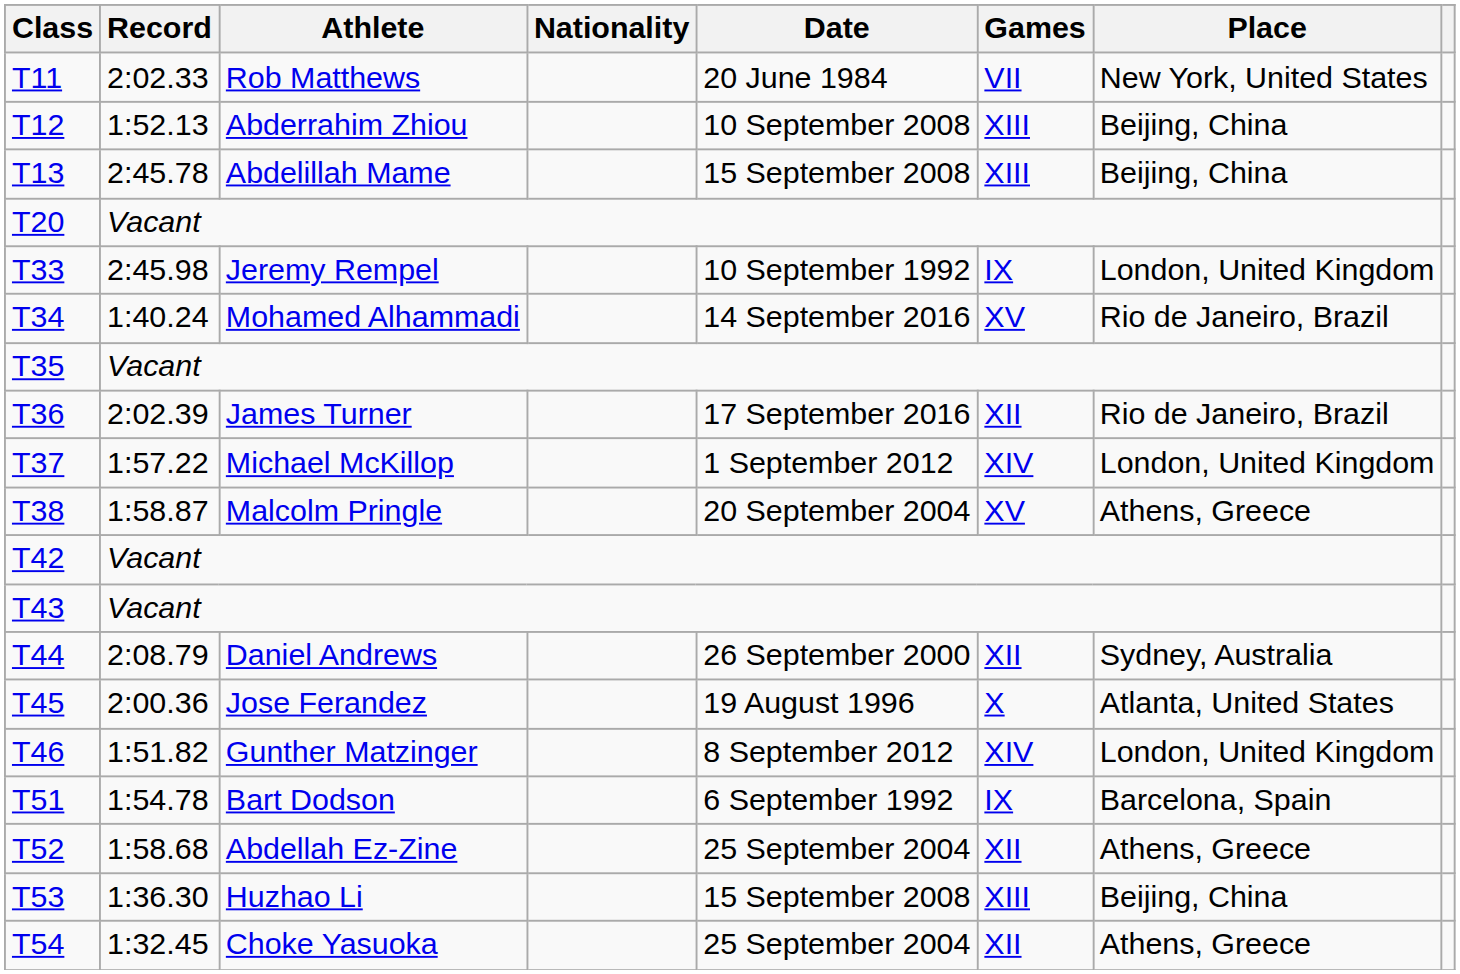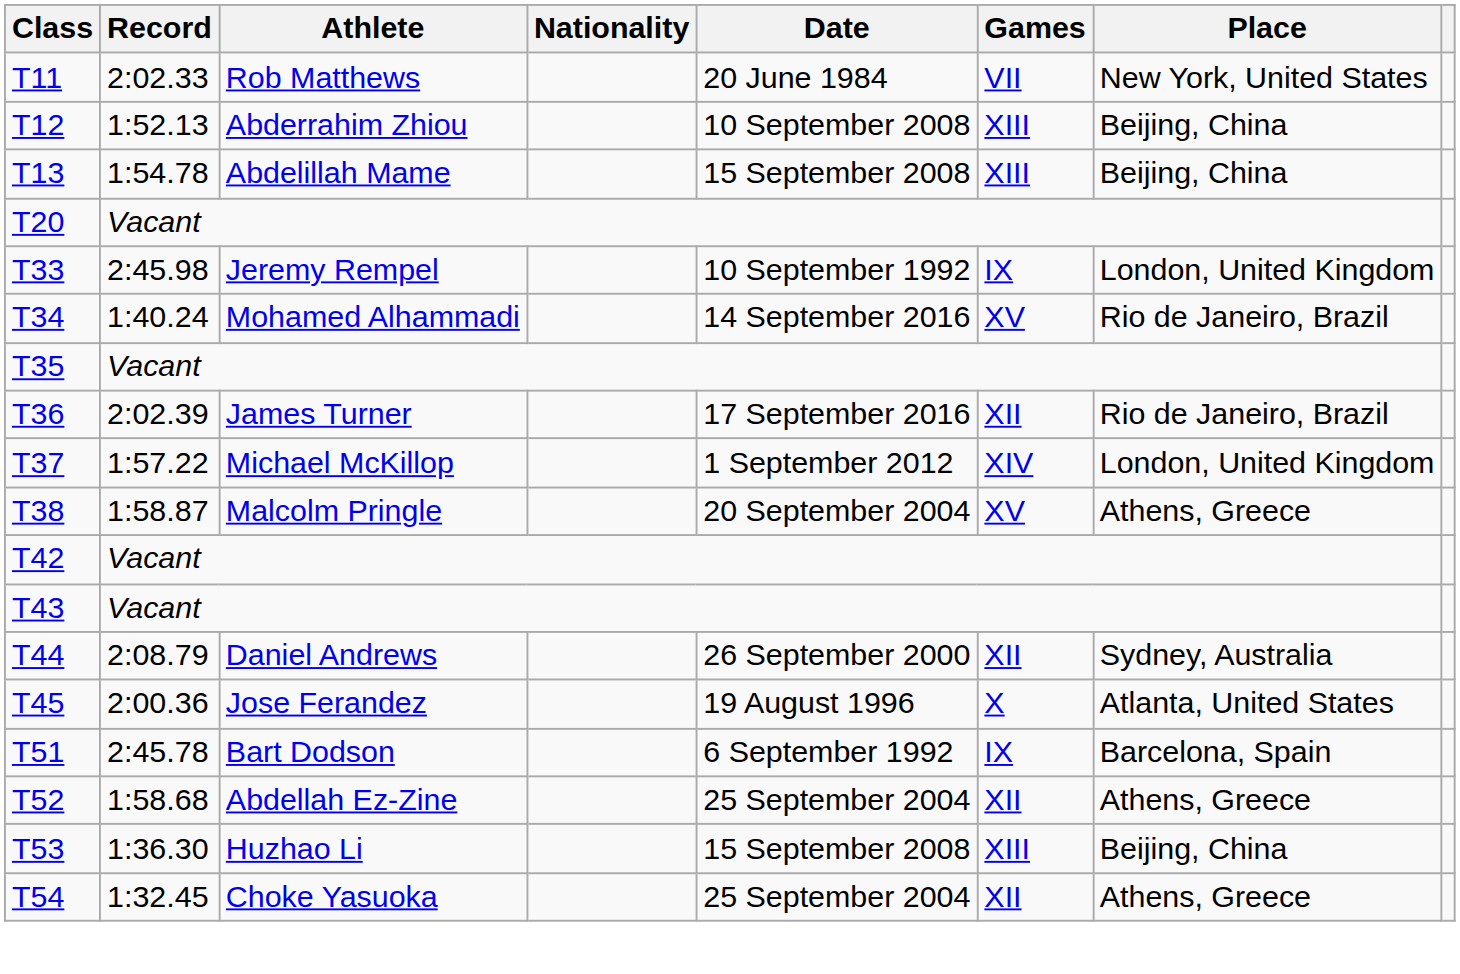 <table class="wikitable">
 <tr>
 <th>Class</th>
 <th>Record</th>
 <th>Athlete</th>
 <th>Nationality</th>
 <th>Date</th>
 <th>Games</th>
 <th>Place</th>
 <th></th>
 </tr>
 <tr>
 <td><a href='#'>T11</a></td>
 <td>2:02.33</td>
 <td><a href='#'>Rob Matthews</a></td>
 <td></td>
 <td>20 June 1984</td>
 <td><a href='#'>VII</a></td>
 <td>New York, United States</td>
 <td></td>
 </tr>
 <tr>
 <td><a href='#'>T12</a></td>
 <td>1:52.13</td>
 <td><a href='#'>Abderrahim Zhiou</a></td>
 <td></td>
 <td>10 September 2008</td>
 <td><a href='#'>XIII</a></td>
 <td>Beijing, China</td>
 <td></td>
 </tr>
 <tr>
 <td><a href='#'>T13</a></td>
-<td>2:45.78</td>
+<td>1:54.78</td>
 <td><a href='#'>Abdelillah Mame</a></td>
 <td></td>
 <td>15 September 2008</td>
 <td><a href='#'>XIII</a></td>
 <td>Beijing, China</td>
 <td></td>
 </tr>
 <tr>
 <td><a href='#'>T20</a></td>
 <td colspan="6"><em>Vacant</em></td>
 <td></td>
 </tr>
 <tr>
 <td><a href='#'>T33</a></td>
 <td>2:45.98</td>
 <td><a href='#'>Jeremy Rempel</a></td>
 <td></td>
 <td>10 September 1992</td>
 <td><a href='#'>IX</a></td>
 <td>London, United Kingdom</td>
 <td></td>
 </tr>
 <tr>
 <td><a href='#'>T34</a></td>
 <td>1:40.24</td>
 <td><a href='#'>Mohamed Alhammadi</a></td>
 <td></td>
 <td>14 September 2016</td>
 <td><a href='#'>XV</a></td>
 <td>Rio de Janeiro, Brazil</td>
 <td></td>
 </tr>
 <tr>
 <td><a href='#'>T35</a></td>
 <td colspan="6"><em>Vacant</em></td>
 <td></td>
 </tr>
 <tr>
 <td><a href='#'>T36</a></td>
 <td>2:02.39</td>
 <td><a href='#'>James Turner</a></td>
 <td></td>
 <td>17 September 2016</td>
 <td><a href='#'>XII</a></td>
 <td>Rio de Janeiro, Brazil</td>
 <td></td>
 </tr>
 <tr>
 <td><a href='#'>T37</a></td>
 <td>1:57.22</td>
 <td><a href='#'>Michael McKillop</a></td>
 <td></td>
 <td>1 September 2012</td>
 <td><a href='#'>XIV</a></td>
 <td>London, United Kingdom</td>
 <td></td>
 </tr>
 <tr>
 <td><a href='#'>T38</a></td>
 <td>1:58.87</td>
 <td><a href='#'>Malcolm Pringle</a></td>
 <td></td>
 <td>20 September 2004</td>
 <td><a href='#'>XV</a></td>
 <td>Athens, Greece</td>
 <td></td>
 </tr>
 <tr>
 <td><a href='#'>T42</a></td>
 <td colspan="6"><em>Vacant</em></td>
 <td></td>
 </tr>
 <tr>
 <td><a href='#'>T43</a></td>
 <td colspan="6"><em>Vacant</em></td>
 <td></td>
 </tr>
 <tr>
 <td><a href='#'>T44</a></td>
 <td>2:08.79</td>
 <td><a href='#'>Daniel Andrews</a></td>
 <td></td>
 <td>26 September 2000</td>
 <td><a href='#'>XII</a></td>
 <td>Sydney, Australia</td>
 <td></td>
 </tr>
 <tr>
 <td><a href='#'>T45</a></td>
 <td>2:00.36</td>
 <td><a href='#'>Jose Ferandez</a></td>
 <td></td>
 <td>19 August 1996</td>
 <td><a href='#'>X</a></td>
 <td>Atlanta, United States</td>
 <td></td>
 </tr>
 <tr>
-<td><a href='#'>T46</a></td>
-<td>1:51.82</td>
-<td><a href='#'>Gunther Matzinger</a></td>
-<td></td>
-<td>8 September 2012</td>
-<td><a href='#'>XIV</a></td>
-<td>London, United Kingdom</td>
-<td></td>
-</tr>
-<tr>
 <td><a href='#'>T51</a></td>
-<td>1:54.78</td>
+<td>2:45.78</td>
 <td><a href='#'>Bart Dodson</a></td>
 <td></td>
 <td>6 September 1992</td>
 <td><a href='#'>IX</a></td>
 <td>Barcelona, Spain</td>
 <td></td>
 </tr>
 <tr>
 <td><a href='#'>T52</a></td>
 <td>1:58.68</td>
 <td><a href='#'>Abdellah Ez-Zine</a></td>
 <td></td>
 <td>25 September 2004</td>
 <td><a href='#'>XII</a></td>
 <td>Athens, Greece</td>
 <td></td>
 </tr>
 <tr>
 <td><a href='#'>T53</a></td>
 <td>1:36.30</td>
 <td><a href='#'>Huzhao Li</a></td>
 <td></td>
 <td>15 September 2008</td>
 <td><a href='#'>XIII</a></td>
 <td>Beijing, China</td>
 <td></td>
 </tr>
 <tr>
 <td><a href='#'>T54</a></td>
 <td>1:32.45</td>
 <td><a href='#'>Choke Yasuoka</a></td>
 <td></td>
 <td>25 September 2004</td>
 <td><a href='#'>XII</a></td>
 <td>Athens, Greece</td>
 <td></td>
 </tr>
 </table>
